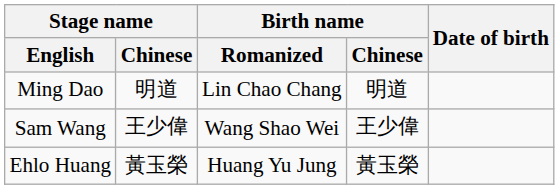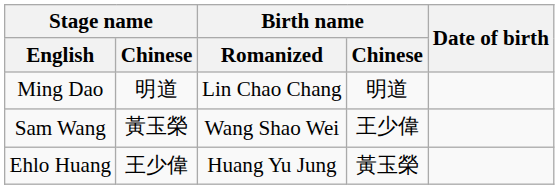 <table class="wikitable">
 <tr>
 <th colspan="2" style="text-align:center;">Stage name</th>
 <th colspan="2" style="text-align:center;">Birth name</th>
 <th rowspan="2" style="text-align:center;">Date of birth </th>
 </tr>
 <tr>
 <th style="text-align:center;">English</th>
 <th style="text-align:center;">Chinese</th>
 <th style="text-align:center;">Romanized</th>
 <th style="text-align:center;">Chinese</th>
 </tr>
 <tr>
 <td style="text-align:center;">Ming Dao</td>
 <td style="text-align:center;">明道</td>
 <td style="text-align:center;">Lin Chao Chang</td>
 <td style="text-align:center;">明道</td>
 <td style="text-align:center;"></td>
 </tr>
 <tr>
 <td style="text-align:center;">Sam Wang</td>
-<td style="text-align:center;">王少偉</td>
+<td style="text-align:center;">黃玉榮</td>
 <td style="text-align:center;">Wang Shao Wei</td>
 <td style="text-align:center;">王少偉</td>
 <td style="text-align:center;"></td>
 </tr>
 <tr>
 <td style="text-align:center;">Ehlo Huang</td>
-<td style="text-align:center;">黃玉榮</td>
+<td style="text-align:center;">王少偉</td>
 <td style="text-align:center;">Huang Yu Jung</td>
 <td style="text-align:center;">黃玉榮</td>
 <td style="text-align:center;"></td>
 </tr>
 </table>
